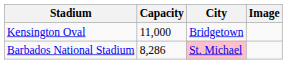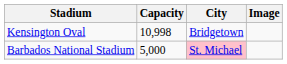 <table class="wikitable sortable">
 <tr>
 <th>Stadium</th>
 <th>Capacity</th>
 <th>City</th>
 <th>Image</th>
 </tr>
 <tr>
 <td><a href='#'>Kensington Oval</a></td>
-<td>11,000</td>
+<td>10,998</td>
 <td><a href='#'>Bridgetown</a></td>
 <td></td>
 </tr>
 <tr>
 <td><a href='#'>Barbados National Stadium</a></td>
-<td>8,286</td>
+<td>5,000</td>
 <td style="background: pink;"><a href='#'>St. Michael</a></td>
 <td></td>
 </tr>
 </table>
